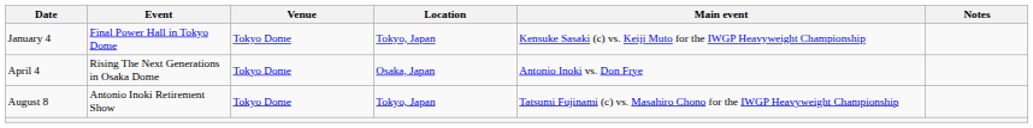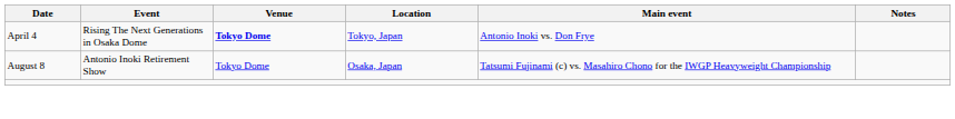 <table class="sortable wikitable succession-box" style="font-size:85%;">
 <tr>
 <th width=8%>Date</th>
 <th width=14%>Event</th>
 <th width=14%>Venue</th>
 <th width=14%>Location</th>
 <th width=40%>Main event</th>
 <th width=14%>Notes</th>
 </tr>
 <tr>
-<td>January 4</td>
-<td><a href='#'>Final Power Hall in Tokyo Dome</a></td>
-<td><a href='#'>Tokyo Dome</a></td>
-<td><a href='#'>Tokyo, Japan</a></td>
-<td><a href='#'>Kensuke Sasaki</a> (c) vs. <a href='#'>Keiji Muto</a> for the <a href='#'>IWGP Heavyweight Championship</a></td>
-<td></td>
-</tr>
-<tr>
 <td>April 4</td>
 <td>Rising The Next Generations in Osaka Dome</td>
-<td><a href='#'>Tokyo Dome</a></td>
-<td><a href='#'>Osaka, Japan</a></td>
+<td><strong><a href='#'>Tokyo Dome</a></strong></td>
+<td><a href='#'>Tokyo, Japan</a></td>
 <td><a href='#'>Antonio Inoki</a> vs. <a href='#'>Don Frye</a></td>
 <td></td>
 </tr>
 <tr>
 <td>August 8</td>
 <td>Antonio Inoki Retirement Show</td>
 <td><a href='#'>Tokyo Dome</a></td>
-<td><a href='#'>Tokyo, Japan</a></td>
+<td><a href='#'>Osaka, Japan</a></td>
 <td><a href='#'>Tatsumi Fujinami</a> (c) vs. <a href='#'>Masahiro Chono</a> for the <a href='#'>IWGP Heavyweight Championship</a></td>
 <td></td>
 </tr>
 <tr>
 <td colspan=6></td>
 </tr>
 </table>
